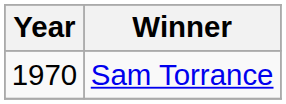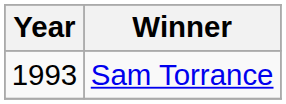 <table class=wikitable>
 <tr>
 <th>Year</th>
 <th>Winner</th>
 </tr>
 <tr>
-<td>1970</td>
+<td>1993</td>
 <td> <a href='#'>Sam Torrance</a></td>
 </tr>
 <tr>
 </tr>
 </table>
